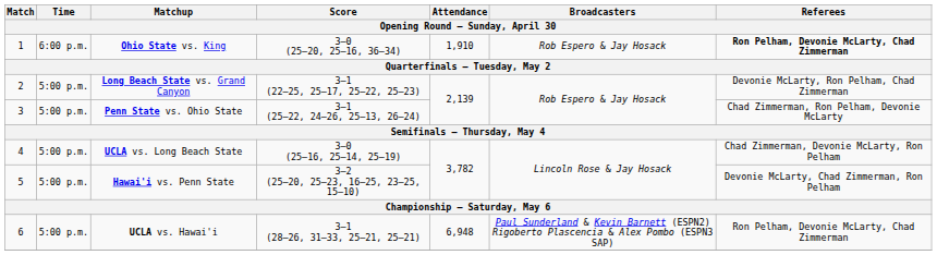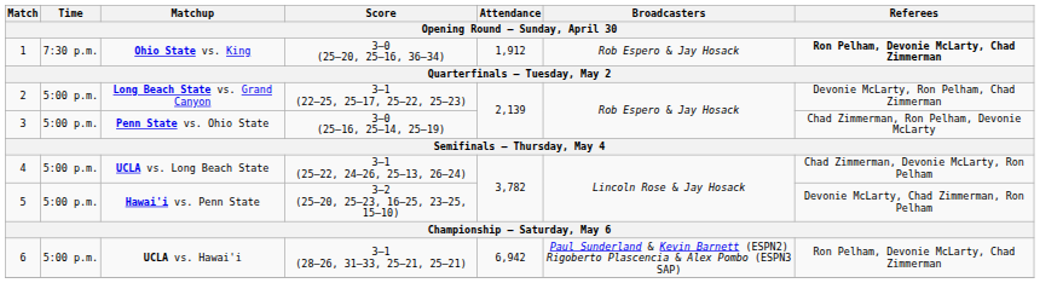 <table class="wikitable" style="font-size: 95%;text-align:center">
 <tr>
 <th>Match</th>
 <th>Time</th>
 <th>Matchup</th>
 <th>Score</th>
 <th>Attendance</th>
 <th>Broadcasters</th>
 <th>Referees</th>
 </tr>
 <tr>
 <th colspan=7>Opening Round – Sunday, April 30</th>
 </tr>
 <tr>
 <td>1</td>
-<td>6:00 p.m.</td>
+<td>7:30 p.m.</td>
 <td><strong><a href='#'>Ohio State</a></strong> vs. <a href='#'>King</a></td>
 <td>3–0<br>(25–20, 25–16, 36–34)</td>
-<td>1,910</td>
+<td>1,912</td>
 <td><em>Rob Espero</em> & <em>Jay Hosack</em></td>
 <td><strong>Ron Pelham, Devonie McLarty, Chad Zimmerman</strong></td>
 </tr>
 <tr>
 <th colspan=7>Quarterfinals – Tuesday, May 2</th>
 </tr>
 <tr>
 <td>2</td>
 <td>5:00 p.m.</td>
 <td><strong><a href='#'>Long Beach State</a></strong> vs. <a href='#'>Grand Canyon</a></td>
 <td>3–1<br>(22–25, 25–17, 25–22, 25–23)</td>
 <td rowspan=2>2,139</td>
 <td rowspan=2><em>Rob Espero</em> & <em>Jay Hosack</em></td>
 <td>Devonie McLarty, Ron Pelham, Chad Zimmerman</td>
 </tr>
 <tr>
 <td>3</td>
 <td>5:00 p.m.</td>
 <td><strong><a href='#'>Penn State</a></strong> vs. Ohio State</td>
-<td>3–1<br>(25–22, 24–26, 25–13, 26–24)</td>
+<td>3–0<br>(25–16, 25–14, 25–19)</td>
 <td>Chad Zimmerman, Ron Pelham, Devonie McLarty</td>
 </tr>
 <tr>
 <th colspan=7>Semifinals – Thursday, May 4</th>
 </tr>
 <tr>
 <td>4</td>
 <td>5:00 p.m.</td>
 <td><strong><a href='#'>UCLA</a></strong> vs. Long Beach State</td>
-<td>3–0<br>(25–16, 25–14, 25–19)</td>
+<td>3–1<br>(25–22, 24–26, 25–13, 26–24)</td>
 <td rowspan=2>3,782</td>
 <td rowspan=2><em>Lincoln Rose</em> & <em>Jay Hosack</em></td>
 <td>Chad Zimmerman, Devonie McLarty, Ron Pelham</td>
 </tr>
 <tr>
 <td>5</td>
 <td>5:00 p.m.</td>
 <td><strong><a href='#'>Hawai'i</a></strong> vs. Penn State</td>
 <td>3–2<br>(25–20, 25–23, 16–25, 23–25, 15–10)</td>
 <td>Devonie McLarty, Chad Zimmerman, Ron Pelham</td>
 </tr>
 <tr>
 <th colspan=7>Championship – Saturday, May 6</th>
 </tr>
 <tr>
 <td>6</td>
 <td>5:00 p.m.</td>
 <td><strong>UCLA</strong> vs. Hawai'i</td>
 <td>3–1<br>(28–26, 31–33, 25–21, 25–21)</td>
-<td>6,948</td>
+<td>6,942</td>
 <td><em><a href='#'>Paul Sunderland</a></em> & <em><a href='#'>Kevin Barnett</a></em> (ESPN2) <br> <em>Rigoberto Plascencia</em> & <em>Alex Pombo</em> (ESPN3 SAP)</td>
 <td>Ron Pelham, Devonie McLarty, Chad Zimmerman</td>
 </tr>
 <tr>
 </tr>
 </table>
